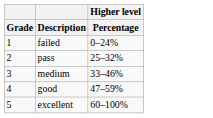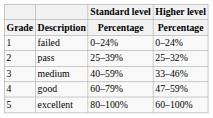 <table class="wikitable">
 <tr>
 <th></th>
 <th></th>
+<th>Standard level</th>
 <th>Higher level</th>
 </tr>
 <tr>
 <th>Grade</th>
 <th>Description</th>
 <th>Percentage</th>
+<th>Percentage</th>
 </tr>
 <tr>
 <td>1</td>
 <td>failed</td>
 <td>0–24%</td>
+<td>0–24%</td>
 </tr>
 <tr>
 <td>2</td>
 <td>pass</td>
+<td>25–39%</td>
 <td>25–32%</td>
 </tr>
 <tr>
 <td>3</td>
 <td>medium</td>
+<td>40–59%</td>
 <td>33–46%</td>
 </tr>
 <tr>
 <td>4</td>
 <td>good</td>
+<td>60–79%</td>
 <td>47–59%</td>
 </tr>
 <tr>
 <td>5</td>
 <td>excellent</td>
+<td>80–100%</td>
 <td>60–100%</td>
 </tr>
 </table>
